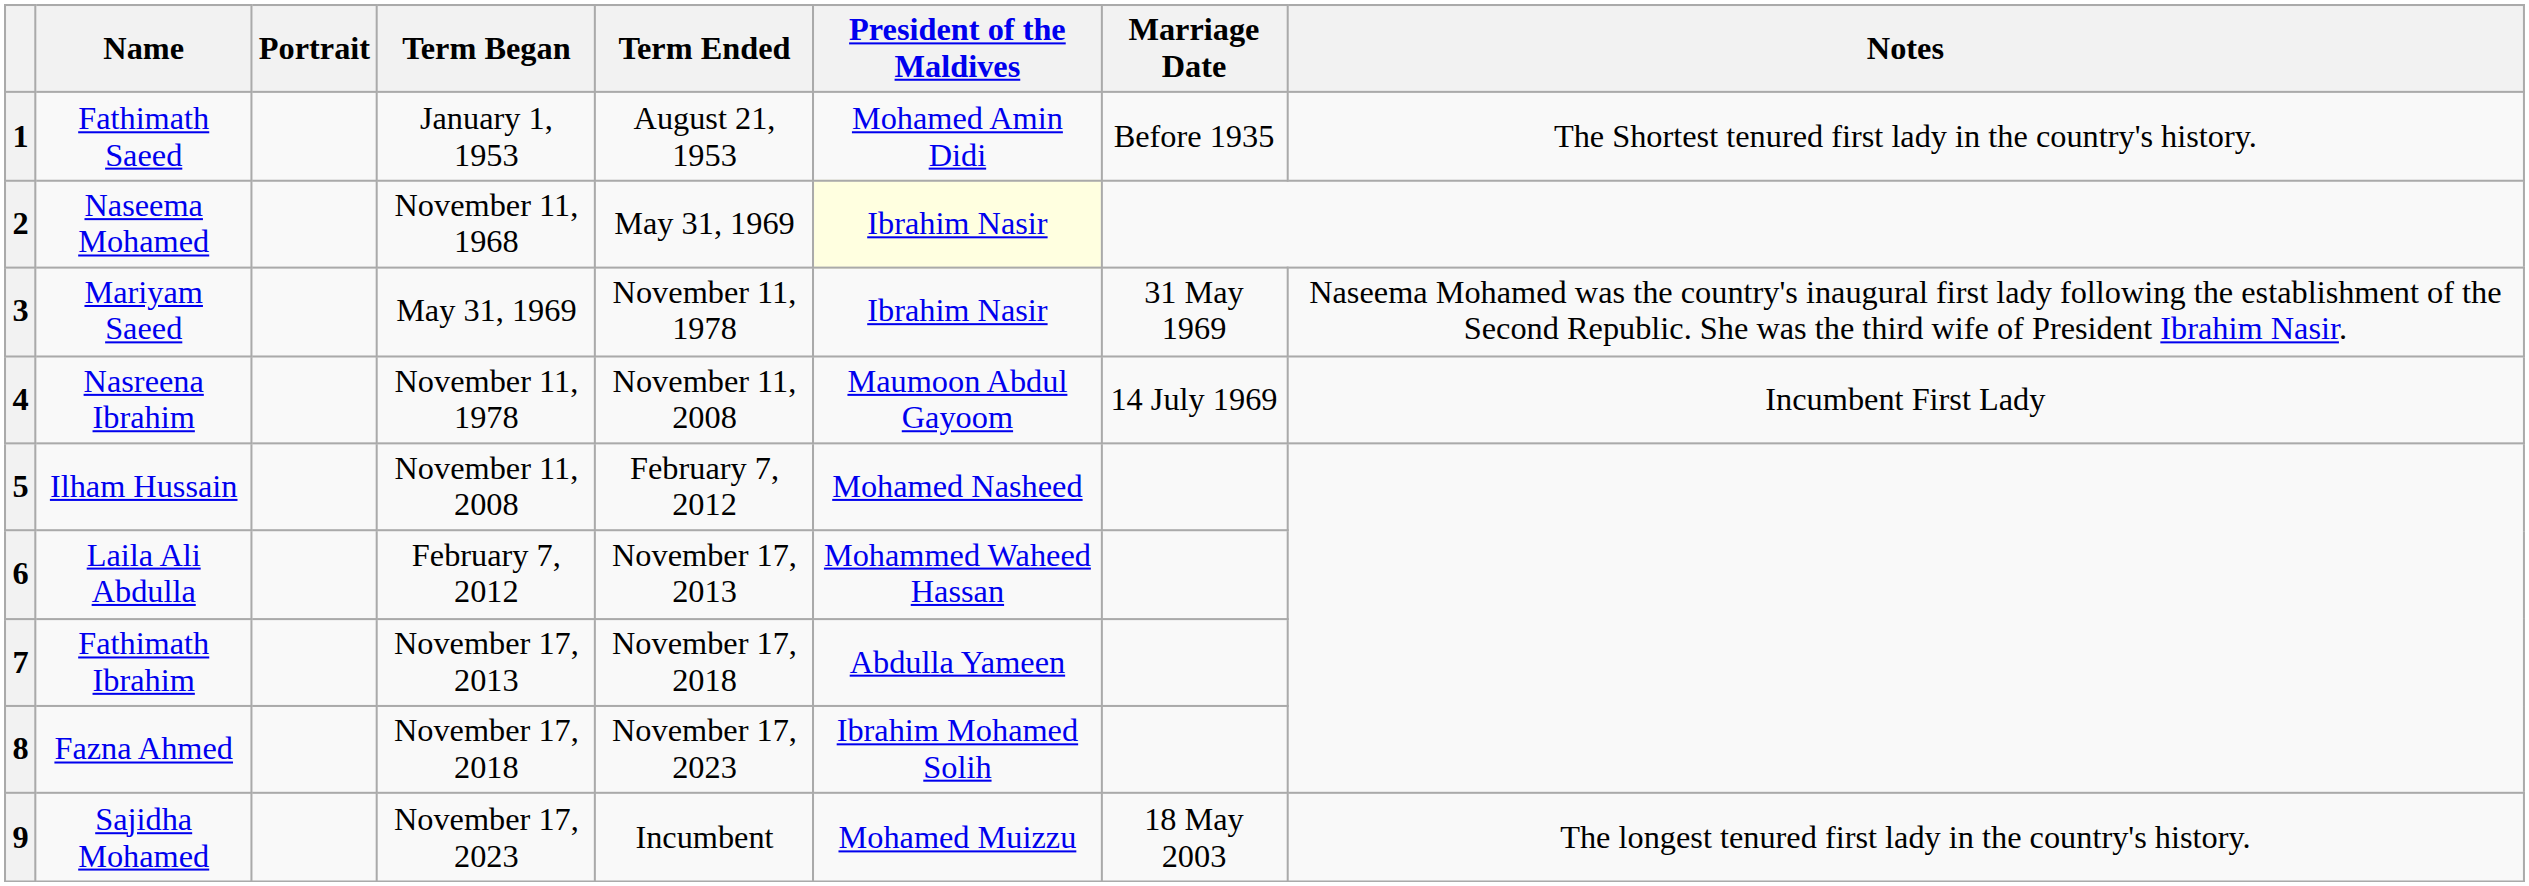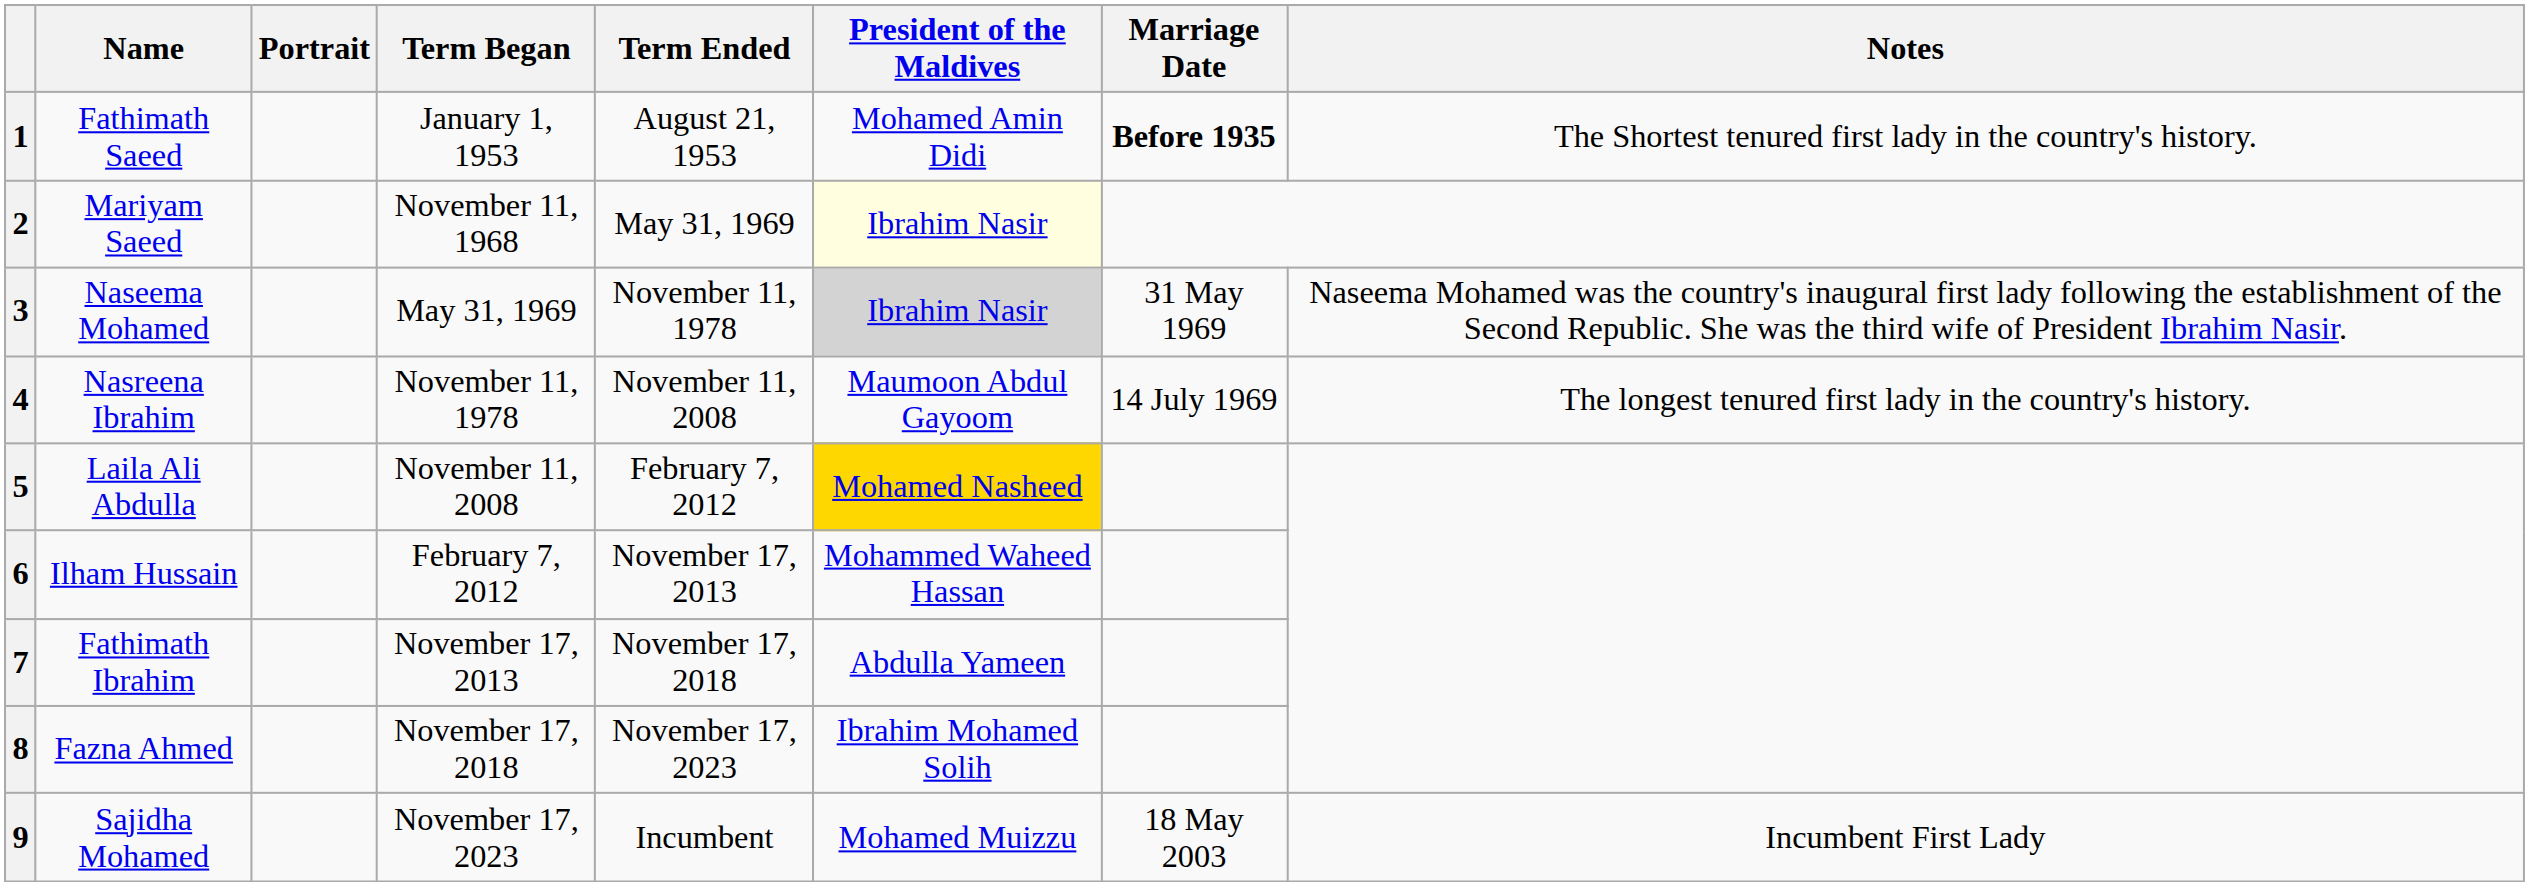 <table class="wikitable" style="text-align:center">
 <tr>
 <th></th>
 <th>Name</th>
 <th>Portrait</th>
 <th>Term Began</th>
 <th>Term Ended</th>
 <th><a href='#'>President of the Maldives</a></th>
 <th>Marriage Date</th>
 <th>Notes</th>
 </tr>
 <tr>
 <th>1</th>
 <td><a href='#'>Fathimath Saeed</a></td>
 <td></td>
 <td>January 1, 1953</td>
 <td>August 21, 1953</td>
 <td><a href='#'>Mohamed Amin Didi</a></td>
-<td>Before 1935</td>
+<td><strong>Before 1935</strong></td>
 <td>The Shortest tenured first lady in the country's history.</td>
 </tr>
 <tr>
 <th>2</th>
-<td><a href='#'>Naseema Mohamed</a></td>
+<td><a href='#'>Mariyam Saeed</a></td>
 <td></td>
 <td>November 11, 1968</td>
 <td>May 31, 1969</td>
 <td style="background: lightyellow;"><a href='#'>Ibrahim Nasir</a></td>
 </tr>
 <tr>
 <th>3</th>
-<td><a href='#'>Mariyam Saeed</a></td>
+<td><a href='#'>Naseema Mohamed</a></td>
 <td></td>
 <td>May 31, 1969</td>
 <td>November 11, 1978</td>
-<td><a href='#'>Ibrahim Nasir</a></td>
+<td style="background: lightgrey;"><a href='#'>Ibrahim Nasir</a></td>
 <td>31 May 1969</td>
 <td>Naseema Mohamed was the country's inaugural first lady following the establishment of the Second Republic. She was the third wife of President <a href='#'>Ibrahim Nasir</a>.</td>
 </tr>
 <tr>
 <th>4</th>
 <td><a href='#'>Nasreena Ibrahim</a></td>
 <td></td>
 <td>November 11, 1978</td>
 <td>November 11, 2008</td>
 <td><a href='#'>Maumoon Abdul Gayoom</a></td>
 <td>14 July 1969</td>
-<td>Incumbent First Lady</td>
+<td>The longest tenured first lady in the country's history.</td>
 </tr>
 <tr>
 <th>5</th>
-<td><a href='#'>Ilham Hussain</a></td>
+<td><a href='#'>Laila Ali Abdulla</a></td>
 <td></td>
 <td>November 11, 2008</td>
 <td>February 7, 2012</td>
-<td><a href='#'>Mohamed Nasheed</a></td>
+<td style="background: gold;"><a href='#'>Mohamed Nasheed</a></td>
 <td></td>
 </tr>
 <tr>
 <th>6</th>
-<td><a href='#'>Laila Ali Abdulla</a></td>
+<td><a href='#'>Ilham Hussain</a></td>
 <td></td>
 <td>February 7, 2012</td>
 <td>November 17, 2013</td>
 <td><a href='#'>Mohammed Waheed Hassan</a></td>
 <td></td>
 </tr>
 <tr>
 <th>7</th>
 <td><a href='#'>Fathimath Ibrahim</a></td>
 <td></td>
 <td>November 17, 2013</td>
 <td>November 17, 2018</td>
 <td><a href='#'>Abdulla Yameen</a></td>
 <td></td>
 </tr>
 <tr>
 <th>8</th>
 <td><a href='#'>Fazna Ahmed</a></td>
 <td></td>
 <td>November 17, 2018</td>
 <td>November 17, 2023</td>
 <td><a href='#'>Ibrahim Mohamed Solih</a></td>
 <td></td>
 </tr>
 <tr>
 <th>9</th>
 <td><a href='#'>Sajidha Mohamed</a></td>
 <td></td>
 <td>November 17, 2023</td>
 <td>Incumbent</td>
 <td><a href='#'>Mohamed Muizzu</a></td>
 <td>18 May 2003</td>
-<td>The longest tenured first lady in the country's history.</td>
+<td>Incumbent First Lady</td>
 </tr>
 <tr>
 </tr>
 </table>
